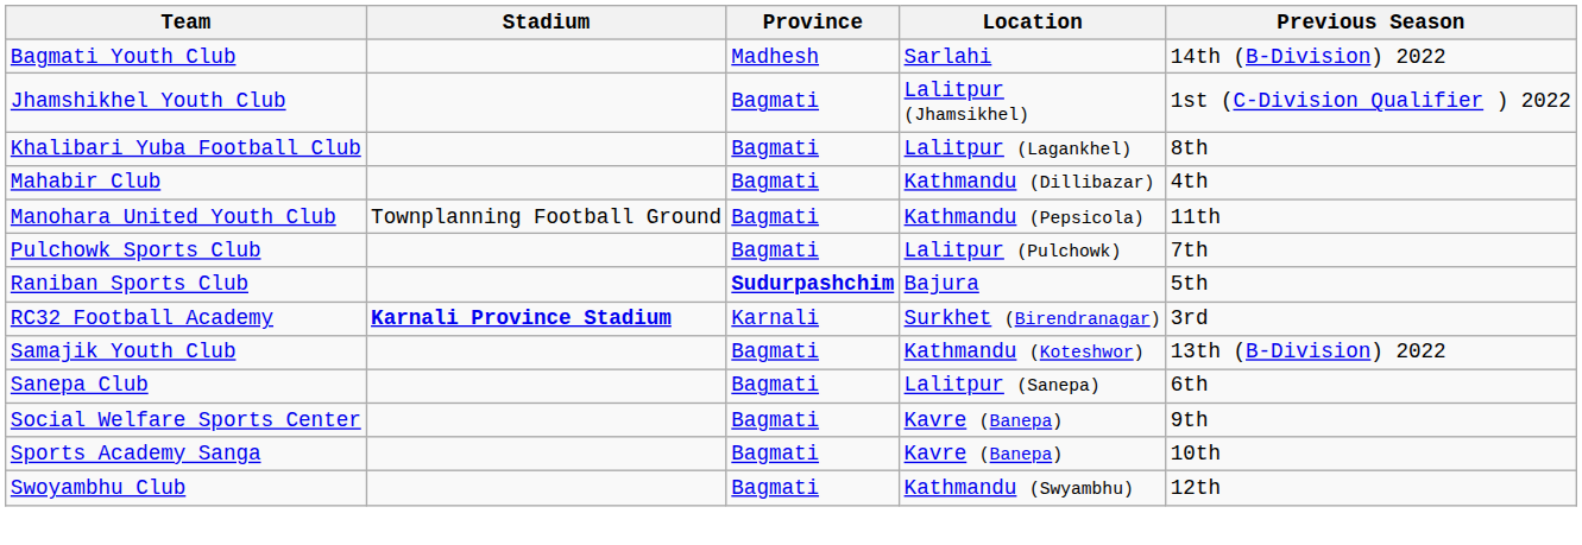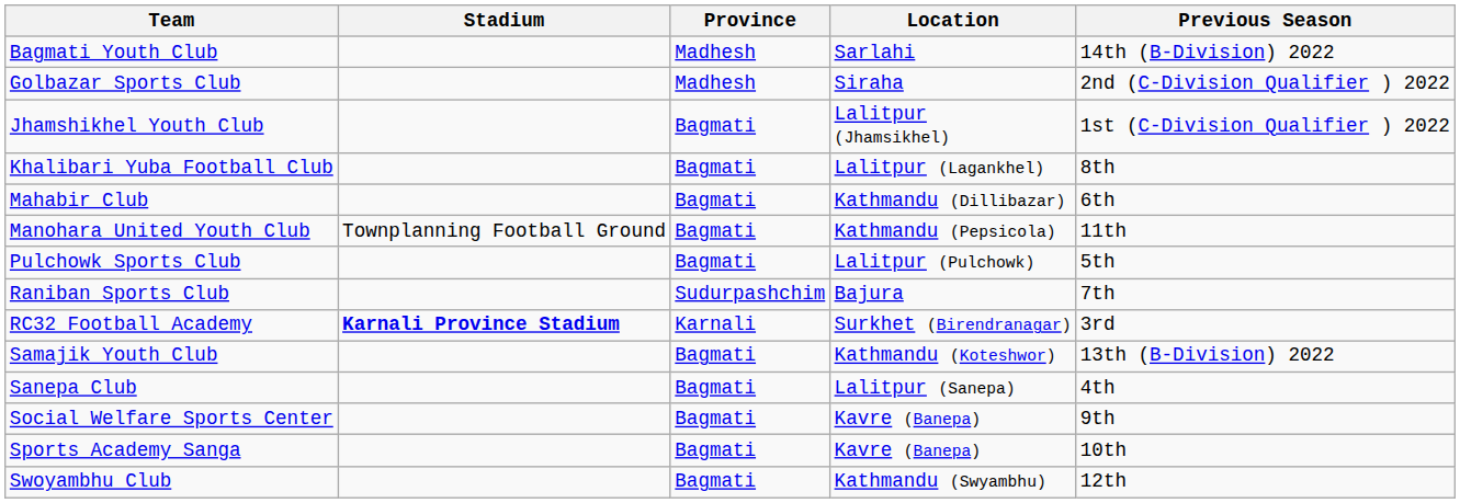 <table class="wikitable sortable">
 <tr>
 <th>Team</th>
 <th>Stadium</th>
 <th>Province</th>
 <th>Location</th>
 <th>Previous Season</th>
 </tr>
 <tr>
 <td><a href='#'>Bagmati Youth Club</a></td>
 <td></td>
 <td><a href='#'>Madhesh</a></td>
 <td><a href='#'>Sarlahi</a></td>
 <td>14th (<a href='#'>B-Division</a>) 2022</td>
+</tr>
+<tr>
+<td><a href='#'>Golbazar Sports Club</a></td>
+<td></td>
+<td><a href='#'>Madhesh</a></td>
+<td><a href='#'>Siraha</a></td>
+<td>2nd (<a href='#'>C-Division Qualifier</a> ) 2022</td>
 </tr>
 <tr>
 <td><a href='#'>Jhamshikhel Youth Club</a></td>
 <td></td>
 <td><a href='#'>Bagmati</a></td>
 <td><a href='#'>Lalitpur</a> <br><small>(Jhamsikhel)</small></td>
 <td>1st (<a href='#'>C-Division Qualifier</a> ) 2022</td>
 </tr>
 <tr>
 <td><a href='#'>Khalibari Yuba Football Club</a></td>
 <td></td>
 <td><a href='#'>Bagmati</a></td>
 <td><a href='#'>Lalitpur</a> <small>(Lagankhel)</small></td>
 <td>8th</td>
 </tr>
 <tr>
 <td><a href='#'>Mahabir Club</a></td>
 <td></td>
 <td><a href='#'>Bagmati</a></td>
 <td><a href='#'>Kathmandu</a> <small>(Dillibazar)</small></td>
-<td>4th</td>
+<td>6th</td>
 </tr>
 <tr>
 <td><a href='#'>Manohara United Youth Club</a></td>
 <td>Townplanning Football Ground</td>
 <td><a href='#'>Bagmati</a></td>
 <td><a href='#'>Kathmandu</a> <small>(Pepsicola)</small></td>
 <td>11th</td>
 </tr>
 <tr>
 <td><a href='#'>Pulchowk Sports Club</a></td>
 <td></td>
 <td><a href='#'>Bagmati</a></td>
 <td><a href='#'>Lalitpur</a> <small>(Pulchowk)</small></td>
-<td>7th</td>
+<td>5th</td>
 </tr>
 <tr>
 <td><a href='#'>Raniban Sports Club</a></td>
 <td></td>
-<td><strong><a href='#'>Sudurpashchim</a></strong></td>
+<td><a href='#'>Sudurpashchim</a></td>
 <td><a href='#'>Bajura</a></td>
-<td>5th</td>
+<td>7th</td>
 </tr>
 <tr>
 <td><a href='#'>RC32 Football Academy</a></td>
 <td><strong><a href='#'>Karnali Province Stadium</a></strong></td>
 <td><a href='#'>Karnali</a></td>
 <td><a href='#'>Surkhet</a> <small>(<a href='#'>Birendranagar</a>)</small></td>
 <td>3rd</td>
 </tr>
 <tr>
 <td><a href='#'>Samajik Youth Club</a></td>
 <td></td>
 <td><a href='#'>Bagmati</a></td>
 <td><a href='#'>Kathmandu</a> <small>(<a href='#'>Koteshwor</a>)</small></td>
 <td>13th (<a href='#'>B-Division</a>) 2022</td>
 </tr>
 <tr>
 <td><a href='#'>Sanepa Club</a></td>
 <td></td>
 <td><a href='#'>Bagmati</a></td>
 <td><a href='#'>Lalitpur</a> <small>(Sanepa)</small></td>
-<td>6th</td>
+<td>4th</td>
 </tr>
 <tr>
 <td><a href='#'>Social Welfare Sports Center</a></td>
 <td></td>
 <td><a href='#'>Bagmati</a></td>
 <td><a href='#'>Kavre</a> <small>(<a href='#'>Banepa</a>)</small></td>
 <td>9th</td>
 </tr>
 <tr>
 <td><a href='#'>Sports Academy Sanga</a></td>
 <td></td>
 <td><a href='#'>Bagmati</a></td>
 <td><a href='#'>Kavre</a> <small>(<a href='#'>Banepa</a>)</small></td>
 <td>10th</td>
 </tr>
 <tr>
 <td><a href='#'>Swoyambhu Club</a></td>
 <td></td>
 <td><a href='#'>Bagmati</a></td>
 <td><a href='#'>Kathmandu</a> <small>(Swyambhu)</small></td>
 <td>12th</td>
 </tr>
 </table>
